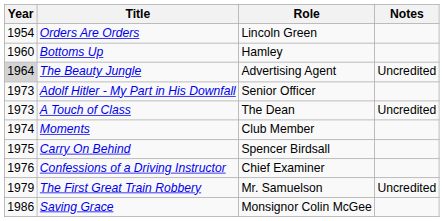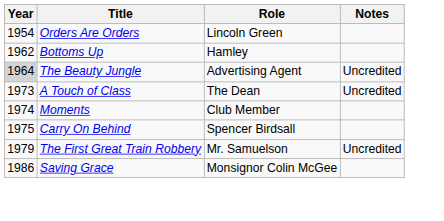 <table class="wikitable">
 <tr>
 <th>Year</th>
 <th>Title</th>
 <th>Role</th>
 <th>Notes</th>
 </tr>
 <tr>
 <td>1954</td>
 <td><em><a href='#'>Orders Are Orders</a></em></td>
 <td>Lincoln Green</td>
 <td></td>
 </tr>
 <tr>
-<td>1960</td>
+<td>1962</td>
 <td><em><a href='#'>Bottoms Up</a></em></td>
 <td>Hamley</td>
 <td></td>
 </tr>
 <tr>
 <td style="background: lightgrey;">1964</td>
 <td><em><a href='#'>The Beauty Jungle</a></em></td>
 <td>Advertising Agent</td>
 <td>Uncredited</td>
-</tr>
-<tr>
-<td>1973</td>
-<td><em><a href='#'>Adolf Hitler - My Part in His Downfall</a></em></td>
-<td>Senior Officer</td>
-<td></td>
 </tr>
 <tr>
 <td>1973</td>
 <td><em><a href='#'>A Touch of Class</a></em></td>
 <td>The Dean</td>
 <td>Uncredited</td>
 </tr>
 <tr>
 <td>1974</td>
 <td><em><a href='#'>Moments</a></em></td>
 <td>Club Member</td>
 <td></td>
 </tr>
 <tr>
 <td>1975</td>
 <td><em><a href='#'>Carry On Behind</a></em></td>
 <td>Spencer Birdsall</td>
 <td></td>
 </tr>
 <tr>
-<td>1976</td>
-<td><em><a href='#'>Confessions of a Driving Instructor</a></em></td>
-<td>Chief Examiner</td>
-<td></td>
-</tr>
-<tr>
 <td>1979</td>
 <td><em><a href='#'>The First Great Train Robbery</a></em></td>
 <td>Mr. Samuelson</td>
 <td>Uncredited</td>
 </tr>
 <tr>
 <td>1986</td>
 <td><em><a href='#'>Saving Grace</a></em></td>
 <td>Monsignor Colin McGee</td>
 <td></td>
 </tr>
 </table>
